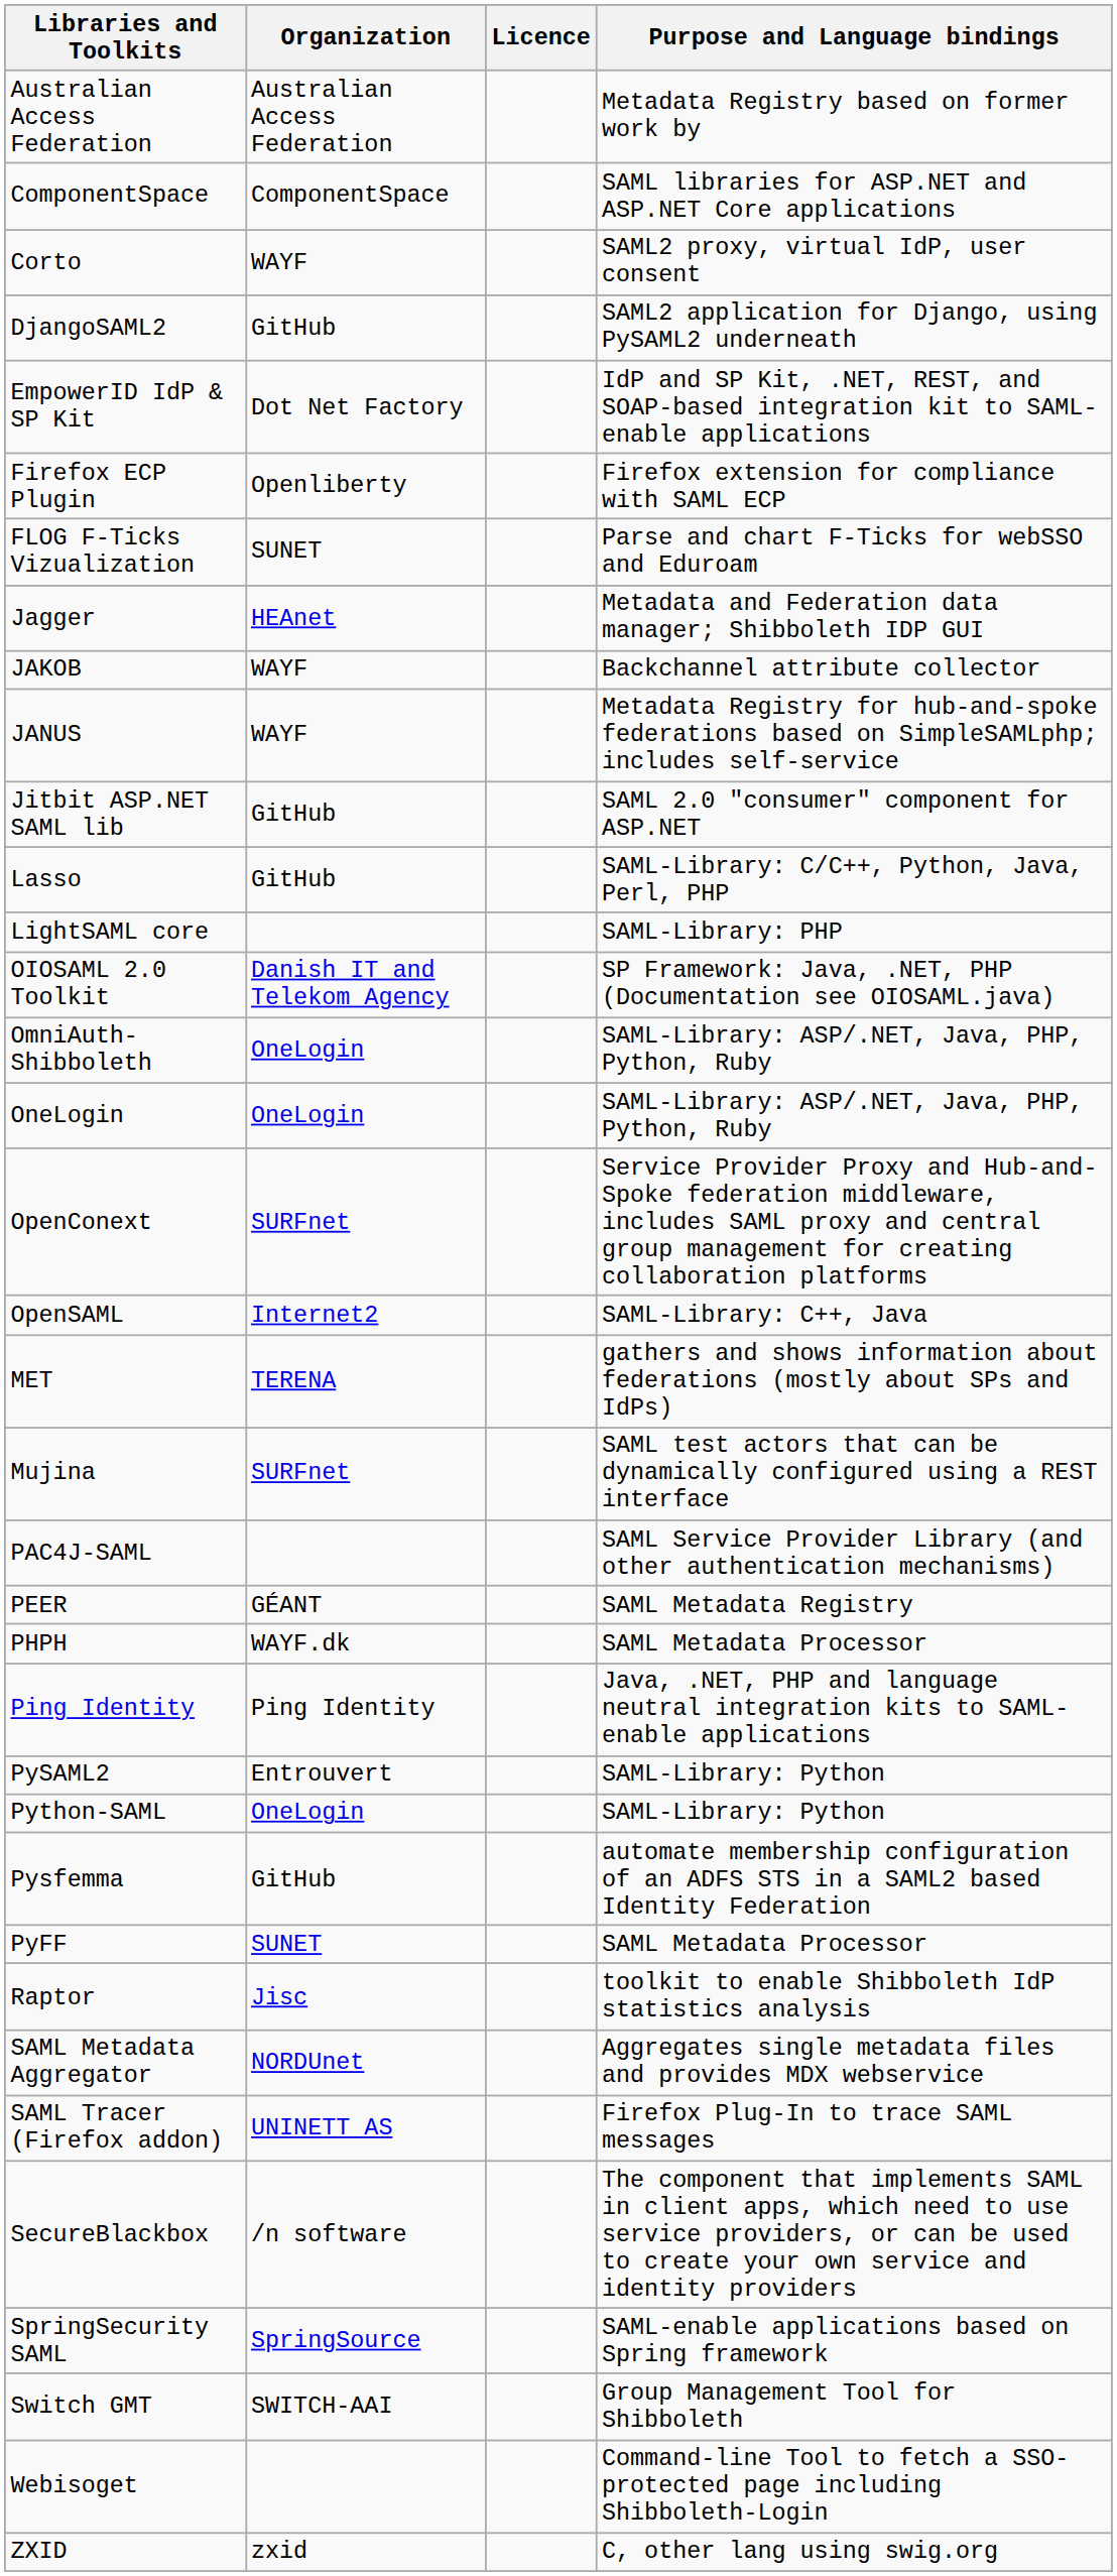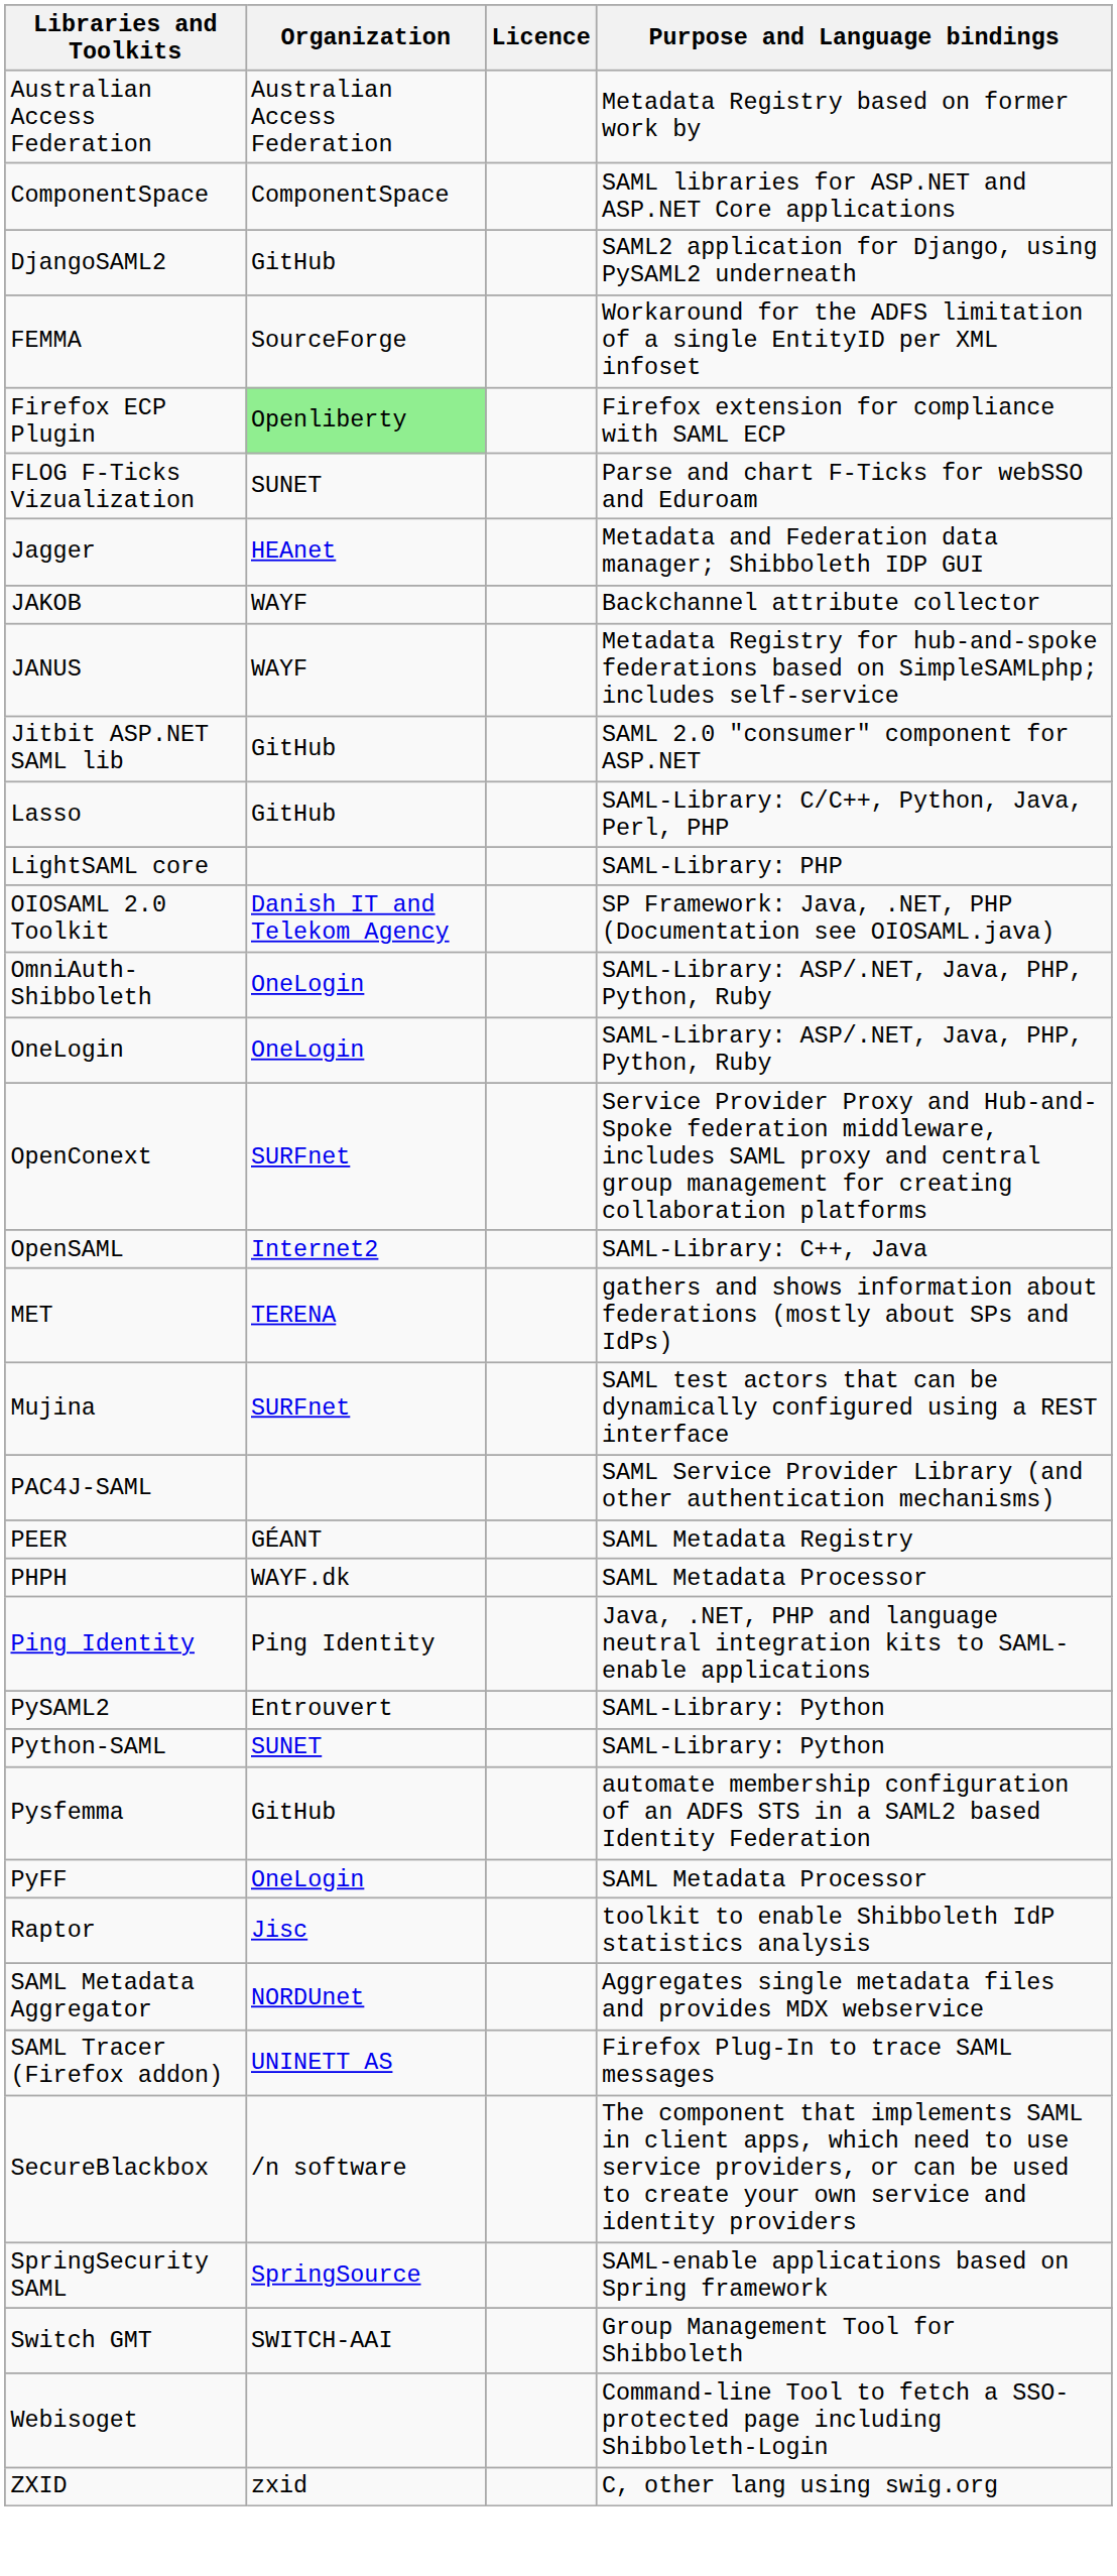 <table class="wikitable sortable">
 <tr>
 <th>Libraries and Toolkits</th>
 <th>Organization</th>
 <th>Licence</th>
 <th>Purpose and Language bindings</th>
 </tr>
 <tr>
 <td>Australian Access Federation</td>
 <td>Australian Access Federation</td>
 <td></td>
 <td>Metadata Registry based on former work by </td>
 </tr>
 <tr>
 <td>ComponentSpace</td>
 <td>ComponentSpace</td>
 <td></td>
 <td>SAML libraries for ASP.NET and ASP.NET Core applications</td>
 </tr>
 <tr>
-<td>Corto</td>
-<td>WAYF</td>
-<td></td>
-<td>SAML2 proxy, virtual IdP, user consent</td>
-</tr>
-<tr>
 <td>DjangoSAML2</td>
 <td>GitHub</td>
 <td></td>
 <td>SAML2 application for Django, using PySAML2 underneath</td>
 </tr>
 <tr>
-<td>EmpowerID IdP & SP Kit</td>
-<td>Dot Net Factory</td>
+<td>FEMMA</td>
+<td>SourceForge</td>
 <td></td>
-<td>IdP and SP Kit, .NET, REST, and SOAP-based integration kit to SAML-enable applications</td>
+<td>Workaround for the ADFS limitation of a single EntityID per XML infoset</td>
 </tr>
 <tr>
 <td>Firefox ECP Plugin</td>
-<td>Openliberty</td>
+<td style="background: lightgreen;">Openliberty</td>
 <td></td>
 <td>Firefox extension for compliance with SAML ECP</td>
 </tr>
 <tr>
 <td>FLOG F-Ticks Vizualization</td>
 <td>SUNET</td>
 <td></td>
 <td>Parse and chart F-Ticks for webSSO and Eduroam</td>
 </tr>
 <tr>
 <td>Jagger</td>
 <td><a href='#'>HEAnet</a></td>
 <td></td>
 <td>Metadata and Federation data manager; Shibboleth IDP GUI</td>
 </tr>
 <tr>
 <td>JAKOB</td>
 <td>WAYF</td>
 <td></td>
 <td>Backchannel attribute collector</td>
 </tr>
 <tr>
 <td>JANUS</td>
 <td>WAYF</td>
 <td></td>
 <td>Metadata Registry for hub-and-spoke federations based on SimpleSAMLphp; includes self-service</td>
 </tr>
 <tr>
 <td>Jitbit ASP.NET SAML lib</td>
 <td>GitHub</td>
 <td></td>
 <td>SAML 2.0 "consumer" component for ASP.NET</td>
 </tr>
 <tr>
 <td>Lasso</td>
 <td>GitHub</td>
 <td></td>
 <td>SAML-Library: C/C++, Python, Java, Perl, PHP</td>
 </tr>
 <tr>
 <td>LightSAML core</td>
 <td></td>
 <td></td>
 <td>SAML-Library: PHP</td>
 </tr>
 <tr>
 <td>OIOSAML 2.0 Toolkit</td>
 <td><a href='#'>Danish IT and Telekom Agency</a></td>
 <td></td>
 <td>SP Framework: Java, .NET, PHP (Documentation see OIOSAML.java)</td>
 </tr>
 <tr>
 <td>OmniAuth-Shibboleth</td>
 <td><a href='#'>OneLogin</a></td>
 <td></td>
 <td>SAML-Library:  ASP/.NET, Java, PHP, Python, Ruby</td>
 </tr>
 <tr>
 <td>OneLogin</td>
 <td><a href='#'>OneLogin</a></td>
 <td></td>
 <td>SAML-Library:  ASP/.NET, Java, PHP, Python, Ruby</td>
 </tr>
 <tr>
 <td>OpenConext</td>
 <td><a href='#'>SURFnet</a></td>
 <td></td>
 <td>Service Provider Proxy and Hub-and-Spoke federation middleware, includes SAML proxy and central group management for creating collaboration platforms</td>
 </tr>
 <tr>
 <td>OpenSAML</td>
 <td><a href='#'>Internet2</a></td>
 <td></td>
 <td>SAML-Library:  C++, Java</td>
 </tr>
 <tr>
 <td>MET</td>
 <td><a href='#'>TERENA</a></td>
 <td></td>
 <td>gathers and shows information about federations (mostly about SPs and IdPs)</td>
 </tr>
 <tr>
 <td>Mujina</td>
 <td><a href='#'>SURFnet</a></td>
 <td></td>
 <td>SAML test actors that can be dynamically configured using a REST interface</td>
 </tr>
 <tr>
 <td>PAC4J-SAML</td>
 <td></td>
 <td></td>
 <td>SAML Service Provider Library (and other authentication mechanisms)</td>
 </tr>
 <tr>
 <td>PEER</td>
 <td>GÉANT</td>
 <td></td>
 <td>SAML Metadata Registry</td>
 </tr>
 <tr>
 <td>PHPH</td>
 <td>WAYF.dk</td>
 <td></td>
 <td>SAML Metadata Processor</td>
 </tr>
 <tr>
 <td><a href='#'>Ping Identity</a></td>
 <td>Ping Identity</td>
 <td></td>
 <td>Java, .NET, PHP and language neutral integration kits to SAML-enable applications</td>
 </tr>
 <tr>
 <td>PySAML2</td>
 <td>Entrouvert</td>
 <td></td>
 <td>SAML-Library: Python</td>
 </tr>
 <tr>
 <td>Python-SAML</td>
-<td><a href='#'>OneLogin</a></td>
+<td><a href='#'>SUNET</a></td>
 <td></td>
 <td>SAML-Library: Python</td>
 </tr>
 <tr>
 <td>Pysfemma</td>
 <td>GitHub</td>
 <td></td>
 <td>automate membership configuration of an ADFS STS in a SAML2 based Identity Federation</td>
 </tr>
 <tr>
 <td>PyFF</td>
-<td><a href='#'>SUNET</a></td>
+<td><a href='#'>OneLogin</a></td>
 <td></td>
 <td>SAML Metadata Processor</td>
 </tr>
 <tr>
 <td>Raptor</td>
 <td><a href='#'>Jisc</a></td>
 <td></td>
 <td>toolkit to enable Shibboleth IdP statistics analysis</td>
 </tr>
 <tr>
 <td>SAML Metadata Aggregator</td>
 <td><a href='#'>NORDUnet</a></td>
 <td></td>
 <td>Aggregates single metadata files and provides MDX webservice</td>
 </tr>
 <tr>
 <td>SAML Tracer (Firefox addon)</td>
 <td><a href='#'>UNINETT AS</a></td>
 <td></td>
 <td>Firefox Plug-In to trace SAML messages</td>
 </tr>
 <tr>
 <td>SecureBlackbox</td>
 <td>/n software</td>
 <td></td>
 <td>The component that implements SAML in client apps, which need to use service providers, or can be used to create your own service and identity providers</td>
 </tr>
 <tr>
 <td>SpringSecurity SAML</td>
 <td><a href='#'>SpringSource</a></td>
 <td></td>
 <td>SAML-enable applications based on Spring framework</td>
 </tr>
 <tr>
 <td>Switch GMT</td>
 <td>SWITCH-AAI</td>
 <td></td>
 <td>Group Management Tool for Shibboleth</td>
 </tr>
 <tr>
 <td>Webisoget</td>
 <td></td>
 <td></td>
 <td>Command-line Tool to fetch a SSO-protected page including Shibboleth-Login</td>
 </tr>
 <tr>
 <td>ZXID</td>
 <td>zxid</td>
 <td></td>
 <td>C, other lang using swig.org</td>
 </tr>
 </table>
